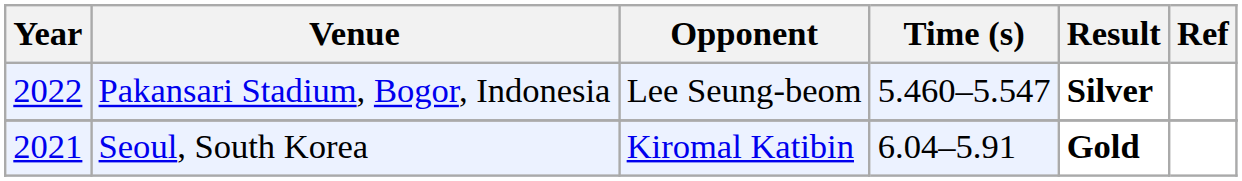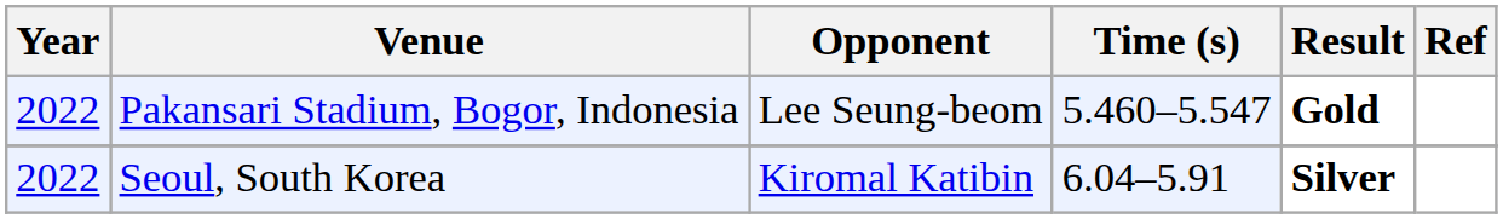 <table class="sortable wikitable" style="font-size: 90%;">
 <tr>
 <th>Year</th>
 <th>Venue</th>
 <th>Opponent</th>
 <th>Time (s)</th>
 <th>Result</th>
 <th>Ref</th>
 </tr>
 <tr style="background:#ECF2FF">
 <td align="center"><a href='#'>2022</a></td>
 <td><a href='#'>Pakansari Stadium</a>, <a href='#'>Bogor</a>, Indonesia</td>
 <td align="left"> Lee Seung-beom</td>
 <td align="left">5.460–5.547</td>
-<td style="text-align:left; background:white"> <strong>Silver</strong></td>
+<td style="text-align:left; background:white"> <strong>Gold</strong></td>
 <td style="text-align:center; background:white"></td>
 </tr>
 <tr>
 </tr>
 <tr style="background:#ECF2FF">
-<td align="center"><a href='#'>2021</a></td>
+<td align="center"><a href='#'>2022</a></td>
 <td><a href='#'>Seoul</a>, South Korea</td>
 <td align="left"> <a href='#'>Kiromal Katibin</a></td>
 <td align="left">6.04–5.91</td>
-<td style="text-align:left; background:white"> <strong>Gold</strong></td>
+<td style="text-align:left; background:white"> <strong>Silver</strong></td>
 <td style="text-align:center; background:white"></td>
 </tr>
 </table>
